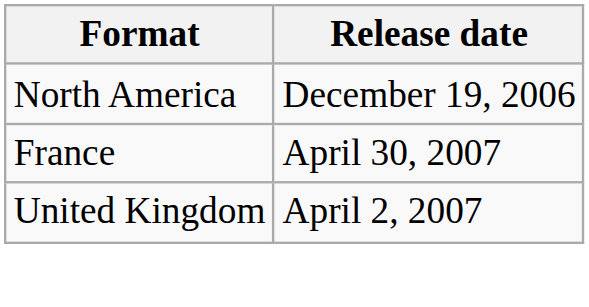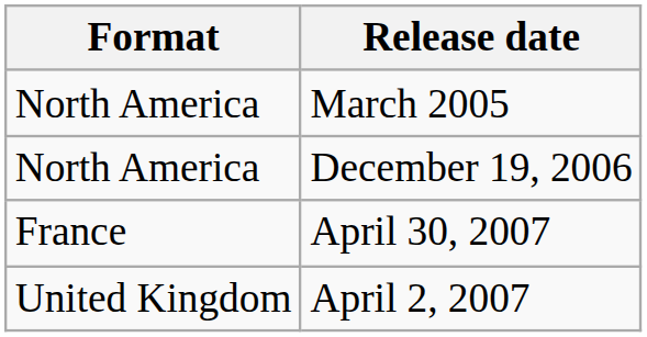 <table class="wikitable">
 <tr>
 <th>Format</th>
 <th>Release date</th>
+</tr>
+<tr>
+<td>North America </td>
+<td>March 2005</td>
 </tr>
 <tr>
 <td>North America </td>
 <td>December 19, 2006</td>
 </tr>
 <tr>
 <td>France</td>
 <td>April 30, 2007</td>
 </tr>
 <tr>
 <td>United Kingdom</td>
 <td>April 2, 2007</td>
 </tr>
 </table>
